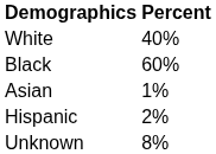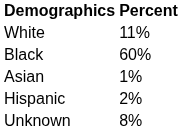 <table wikitable>
 <tr>
 <th>Demographics</th>
 <th>Percent</th>
 </tr>
 <tr>
 <td>White</td>
-<td>40%</td>
+<td>11%</td>
 </tr>
 <tr>
 <td>Black</td>
 <td>60%</td>
 </tr>
 <tr>
 <td>Asian</td>
 <td>1%</td>
 </tr>
 <tr>
 <td>Hispanic</td>
 <td>2%</td>
 </tr>
 <tr>
 <td>Unknown</td>
 <td>8%</td>
 </tr>
 </table>
